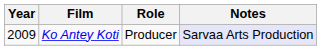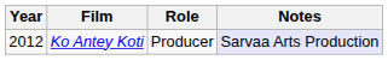 <table class="wikitable plainrowheaders sortable">
 <tr>
 <th>Year</th>
 <th>Film</th>
 <th>Role</th>
 <th class="unsortable">Notes</th>
 </tr>
 <tr>
-<td>2009</td>
+<td>2012</td>
 <td><em><a href='#'>Ko Antey Koti</a></em></td>
 <td>Producer</td>
 <td style="background: lavender;">Sarvaa Arts Production</td>
 </tr>
 </table>
